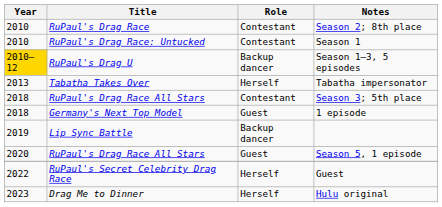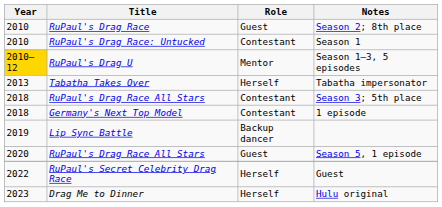 <table class="wikitable plainrowheaders sortable">
 <tr>
 <th scope="col">Year</th>
 <th scope="col">Title</th>
 <th scope="col">Role</th>
 <th scope="col">Notes</th>
 </tr>
 <tr>
 <td>2010</td>
 <td scope="row"><a href='#'><em>RuPaul's Drag Race</em></a></td>
-<td>Contestant</td>
+<td>Guest</td>
 <td><a href='#'>Season 2</a>; 8th place</td>
 </tr>
 <tr>
 <td>2010</td>
 <td scope="row"><em><a href='#'>RuPaul's Drag Race: Untucked</a></em></td>
 <td>Contestant</td>
 <td>Season 1</td>
 </tr>
 <tr>
 <td style="background: gold;">2010–12</td>
 <td scope="row"><em><a href='#'>RuPaul's Drag U</a></em></td>
-<td>Backup dancer</td>
+<td>Mentor</td>
 <td>Season 1–3, 5 episodes</td>
 </tr>
 <tr>
 <td>2013</td>
 <td scope="row"><em><a href='#'>Tabatha Takes Over</a></em></td>
 <td>Herself</td>
 <td>Tabatha impersonator</td>
 </tr>
 <tr>
 <td>2018</td>
 <td scope="row"><a href='#'><em>RuPaul's Drag Race All Stars</em></a></td>
 <td>Contestant</td>
 <td><a href='#'>Season 3</a>; 5th place</td>
 </tr>
 <tr>
 <td>2018</td>
 <td scope="row"><em><a href='#'>Germany's Next Top Model</a></em></td>
-<td>Guest</td>
+<td>Contestant</td>
 <td>1 episode</td>
 </tr>
 <tr>
 <td>2019</td>
 <td><em><a href='#'>Lip Sync Battle</a></em></td>
 <td>Backup dancer</td>
 <td></td>
 </tr>
 <tr>
 <td>2020</td>
 <td scope="row"><a href='#'><em>RuPaul's Drag Race All Stars</em></a></td>
 <td>Guest</td>
 <td><a href='#'>Season 5</a>, 1 episode</td>
 </tr>
 <tr>
 </tr>
 <tr>
 <td>2022</td>
 <td><em><a href='#'>RuPaul's Secret Celebrity Drag Race</a></em></td>
 <td>Herself</td>
 <td>Guest</td>
 </tr>
 <tr>
 <td>2023</td>
 <td><em>Drag Me to Dinner</em></td>
 <td>Herself</td>
 <td><a href='#'>Hulu</a> original</td>
 </tr>
 </table>
